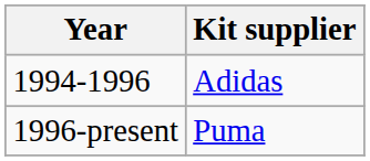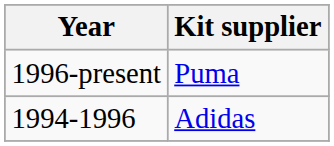 <table class=wikitable>
 <tr>
 <th>Year</th>
 <th>Kit supplier</th>
 </tr>
 <tr>
+<td>1996-present</td>
+<td> <a href='#'>Puma</a></td>
+</tr>
+<tr>
 <td>1994-1996</td>
 <td> <a href='#'>Adidas</a></td>
 </tr>
-<tr>
-<td>1996-present</td>
-<td> <a href='#'>Puma</a></td>
-</tr>
 </table>
